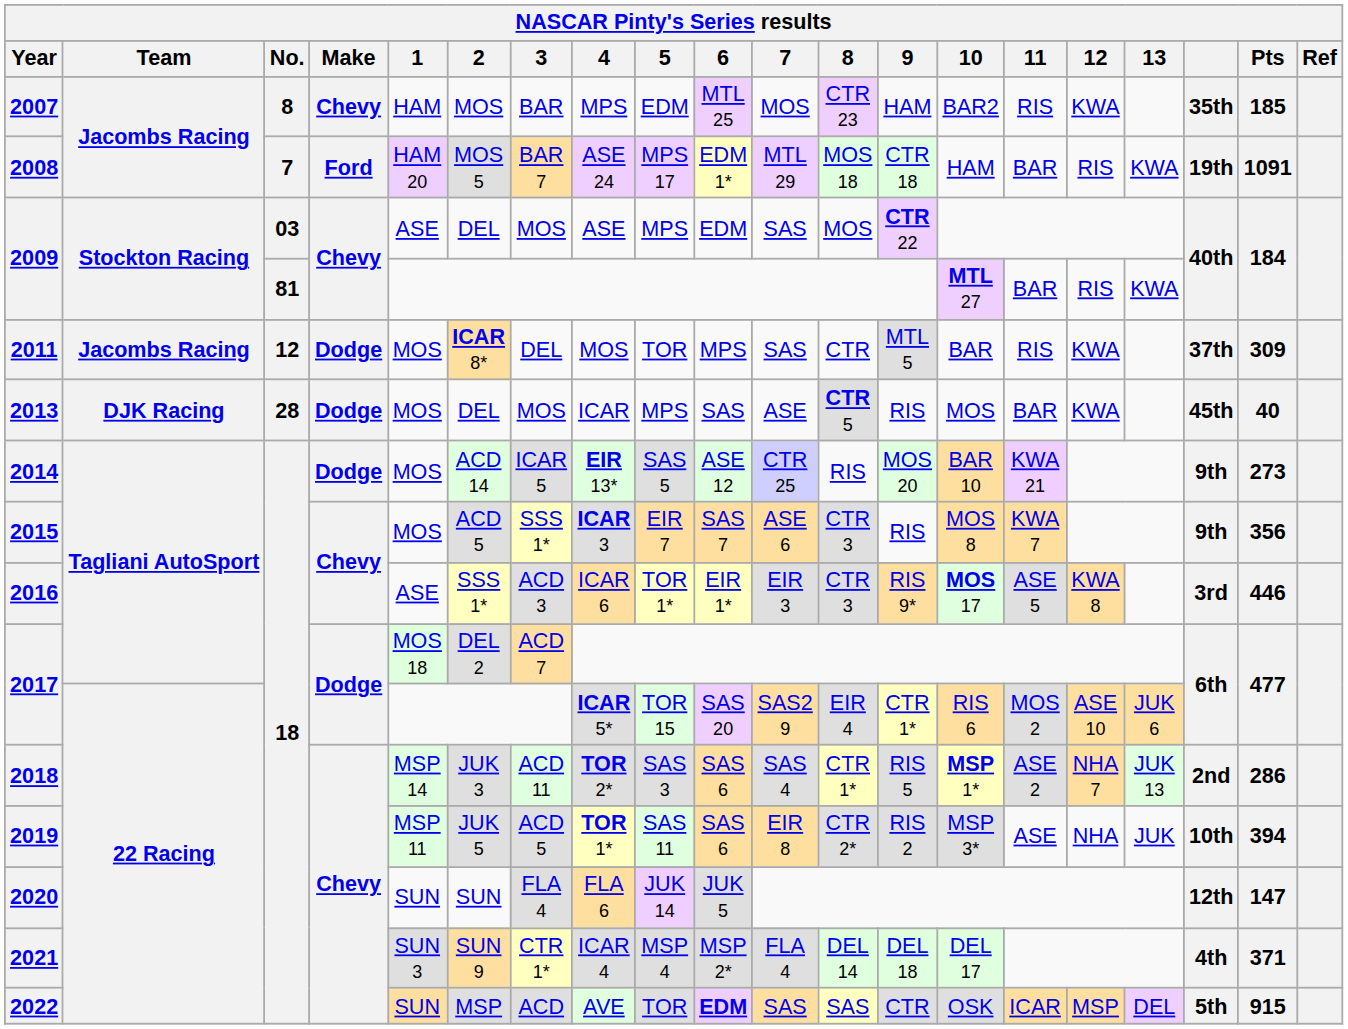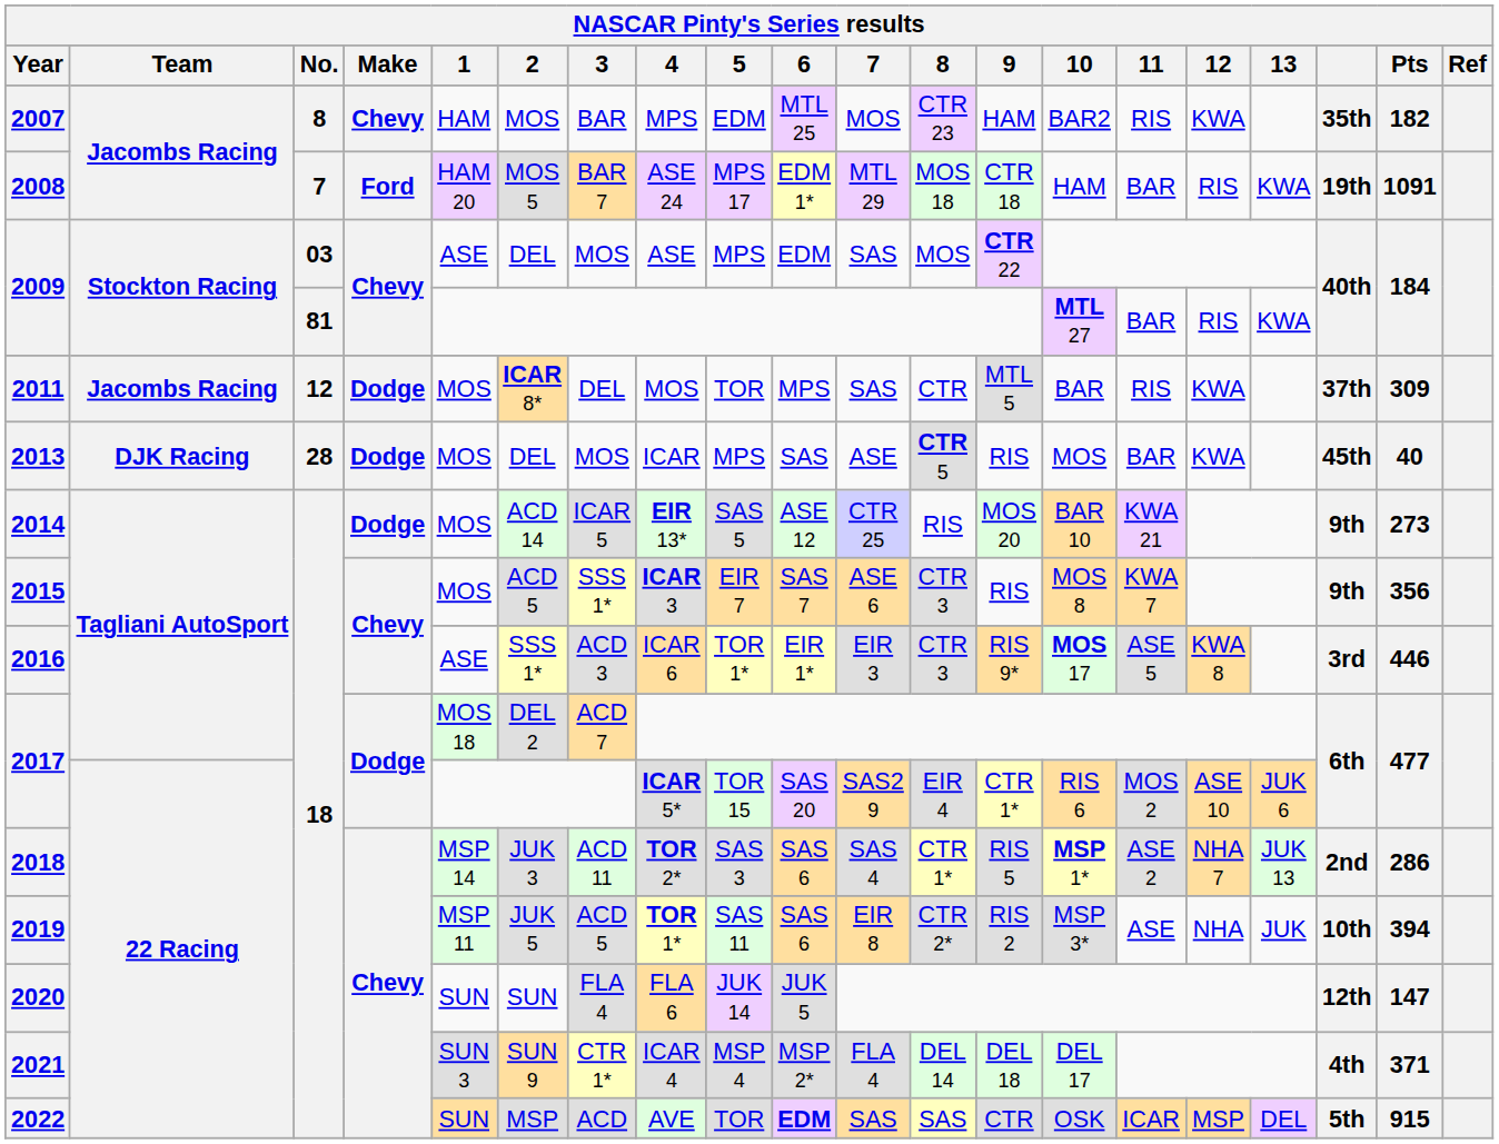 <table class="wikitable" style="text-align:center; font-size:75%">
 <tr>
 <th colspan=45><a href='#'>NASCAR Pinty's Series</a> results</th>
 </tr>
 <tr>
 <th>Year</th>
 <th>Team</th>
 <th>No.</th>
 <th>Make</th>
 <th>1</th>
 <th>2</th>
 <th>3</th>
 <th>4</th>
 <th>5</th>
 <th>6</th>
 <th>7</th>
 <th>8</th>
 <th>9</th>
 <th>10</th>
 <th>11</th>
 <th>12</th>
 <th>13</th>
 <th></th>
 <th>Pts</th>
 <th>Ref</th>
 </tr>
 <tr>
 <th><a href='#'>2007</a></th>
 <th rowspan=2><a href='#'>Jacombs Racing</a></th>
 <th>8</th>
 <th><a href='#'>Chevy</a></th>
 <td><a href='#'>HAM</a></td>
 <td><a href='#'>MOS</a></td>
 <td><a href='#'>BAR</a></td>
 <td><a href='#'>MPS</a></td>
 <td><a href='#'>EDM</a></td>
 <td style="background:#EFCFFF;"><a href='#'>MTL</a><br><small>25</small></td>
 <td><a href='#'>MOS</a></td>
 <td style="background:#EFCFFF;"><a href='#'>CTR</a><br><small>23</small></td>
 <td><a href='#'>HAM</a></td>
 <td><a href='#'>BAR2</a></td>
 <td><a href='#'>RIS</a></td>
 <td><a href='#'>KWA</a></td>
 <td></td>
 <th>35th</th>
-<th>185</th>
+<th>182</th>
 <th></th>
 </tr>
 <tr>
 <th><a href='#'>2008</a></th>
 <th>7</th>
 <th><a href='#'>Ford</a></th>
 <td style="background:#EFCFFF;"><a href='#'>HAM</a><br><small>20</small></td>
 <td style="background:#DFDFDF;"><a href='#'>MOS</a><br><small>5</small></td>
 <td style="background:#FFDF9F;"><a href='#'>BAR</a><br><small>7</small></td>
 <td style="background:#EFCFFF;"><a href='#'>ASE</a><br><small>24</small></td>
 <td style="background:#EFCFFF;"><a href='#'>MPS</a><br><small>17</small></td>
 <td style="background:#FFFFBF;"><a href='#'>EDM</a><br><small>1*</small></td>
 <td style="background:#EFCFFF;"><a href='#'>MTL</a><br><small>29</small></td>
 <td style="background:#DFFFDF;"><a href='#'>MOS</a><br><small>18</small></td>
 <td style="background:#DFFFDF;"><a href='#'>CTR</a><br><small>18</small></td>
 <td><a href='#'>HAM</a></td>
 <td><a href='#'>BAR</a></td>
 <td><a href='#'>RIS</a></td>
 <td><a href='#'>KWA</a></td>
 <th>19th</th>
 <th>1091</th>
 <th></th>
 </tr>
 <tr>
 <th rowspan=2><a href='#'>2009</a></th>
 <th rowspan=2><a href='#'>Stockton Racing</a></th>
 <th>03</th>
 <th rowspan=2><a href='#'>Chevy</a></th>
 <td><a href='#'>ASE</a></td>
 <td><a href='#'>DEL</a></td>
 <td><a href='#'>MOS</a></td>
 <td><a href='#'>ASE</a></td>
 <td><a href='#'>MPS</a></td>
 <td><a href='#'>EDM</a></td>
 <td><a href='#'>SAS</a></td>
 <td><a href='#'>MOS</a></td>
 <td style="background:#EFCFFF;"><strong><a href='#'>CTR</a></strong><br><small>22</small></td>
 <td colspan=4></td>
 <th rowspan=2>40th</th>
 <th rowspan=2>184</th>
 <th rowspan=2></th>
 </tr>
 <tr>
 <th>81</th>
 <td colspan=9></td>
 <td style="background:#EFCFFF;"><strong><a href='#'>MTL</a></strong><br><small>27</small></td>
 <td><a href='#'>BAR</a></td>
 <td><a href='#'>RIS</a></td>
 <td><a href='#'>KWA</a></td>
 </tr>
 <tr>
 <th><a href='#'>2011</a></th>
 <th><a href='#'>Jacombs Racing</a></th>
 <th>12</th>
 <th><a href='#'>Dodge</a></th>
 <td><a href='#'>MOS</a></td>
 <td style="background:#FFDF9F;"><strong><a href='#'>ICAR</a></strong><br><small>8*</small></td>
 <td><a href='#'>DEL</a></td>
 <td><a href='#'>MOS</a></td>
 <td><a href='#'>TOR</a></td>
 <td><a href='#'>MPS</a></td>
 <td><a href='#'>SAS</a></td>
 <td><a href='#'>CTR</a></td>
 <td style="background:#DFDFDF;"><a href='#'>MTL</a><br><small>5</small></td>
 <td><a href='#'>BAR</a></td>
 <td><a href='#'>RIS</a></td>
 <td><a href='#'>KWA</a></td>
 <td></td>
 <th>37th</th>
 <th>309</th>
 <th></th>
 </tr>
 <tr>
 <th><a href='#'>2013</a></th>
 <th><a href='#'>DJK Racing</a></th>
 <th>28</th>
 <th><a href='#'>Dodge</a></th>
 <td><a href='#'>MOS</a></td>
 <td><a href='#'>DEL</a></td>
 <td><a href='#'>MOS</a></td>
 <td><a href='#'>ICAR</a></td>
 <td><a href='#'>MPS</a></td>
 <td><a href='#'>SAS</a></td>
 <td><a href='#'>ASE</a></td>
 <td style="background:#DFDFDF;"><strong><a href='#'>CTR</a></strong><br><small>5</small></td>
 <td><a href='#'>RIS</a></td>
 <td><a href='#'>MOS</a></td>
 <td><a href='#'>BAR</a></td>
 <td><a href='#'>KWA</a></td>
 <td></td>
 <th>45th</th>
 <th>40</th>
 <th></th>
 </tr>
 <tr>
 <th><a href='#'>2014</a></th>
 <th rowspan=4 nowrap><a href='#'>Tagliani AutoSport</a></th>
 <th rowspan=10>18</th>
 <th><a href='#'>Dodge</a></th>
 <td><a href='#'>MOS</a></td>
 <td style="background:#DFFFDF;"><a href='#'>ACD</a><br><small>14</small></td>
 <td style="background:#DFDFDF;"><a href='#'>ICAR</a><br><small>5</small></td>
 <td style="background:#DFFFDF;"><strong><a href='#'>EIR</a></strong><br><small>13*</small></td>
 <td style="background:#DFDFDF;"><a href='#'>SAS</a><br><small>5</small></td>
 <td style="background:#DFFFDF;"><a href='#'>ASE</a><br><small>12</small></td>
 <td style="background:#CFCFFF;"><a href='#'>CTR</a><br><small>25</small></td>
 <td><a href='#'>RIS</a></td>
 <td style="background:#DFFFDF;"><a href='#'>MOS</a><br><small>20</small></td>
 <td style="background:#FFDF9F;"><a href='#'>BAR</a><br><small>10</small></td>
 <td style="background:#EFCFFF;"><a href='#'>KWA</a><br><small>21</small></td>
 <td colspan=2></td>
 <th>9th</th>
 <th>273</th>
 <th></th>
 </tr>
 <tr>
 <th><a href='#'>2015</a></th>
 <th rowspan=2><a href='#'>Chevy</a></th>
 <td><a href='#'>MOS</a></td>
 <td style="background:#DFDFDF;"><a href='#'>ACD</a><br><small>5</small></td>
 <td style="background:#FFFFBF;"><a href='#'>SSS</a><br><small>1*</small></td>
 <td style="background:#DFDFDF;"><strong><a href='#'>ICAR</a></strong><br><small>3</small></td>
 <td style="background:#FFDF9F;"><a href='#'>EIR</a><br><small>7</small></td>
 <td style="background:#FFDF9F;"><a href='#'>SAS</a><br><small>7</small></td>
 <td style="background:#FFDF9F;"><a href='#'>ASE</a><br><small>6</small></td>
 <td style="background:#DFDFDF;"><a href='#'>CTR</a><br><small>3</small></td>
 <td><a href='#'>RIS</a></td>
 <td style="background:#FFDF9F;"><a href='#'>MOS</a><br><small>8</small></td>
 <td style="background:#FFDF9F;"><a href='#'>KWA</a><br><small>7</small></td>
 <td colspan=2></td>
 <th>9th</th>
 <th>356</th>
 <th></th>
 </tr>
 <tr>
 <th><a href='#'>2016</a></th>
 <td><a href='#'>ASE</a></td>
 <td style="background:#FFFFBF;"><a href='#'>SSS</a><br><small>1*</small></td>
 <td style="background:#DFDFDF;"><a href='#'>ACD</a><br><small>3</small></td>
 <td style="background:#FFDF9F;"><a href='#'>ICAR</a><br><small>6</small></td>
 <td style="background:#FFFFBF;"><a href='#'>TOR</a><br><small>1*</small></td>
 <td style="background:#FFFFBF;"><a href='#'>EIR</a><br><small>1*</small></td>
 <td style="background:#DFDFDF;"><a href='#'>EIR</a><br><small>3</small></td>
 <td style="background:#DFDFDF;"><a href='#'>CTR</a><br><small>3</small></td>
 <td style="background:#FFDF9F;"><a href='#'>RIS</a><br><small>9*</small></td>
 <td style="background:#DFFFDF;"><strong><a href='#'>MOS</a></strong><br><small>17</small></td>
 <td style="background:#DFDFDF;"><a href='#'>ASE</a><br><small>5</small></td>
 <td style="background:#FFDF9F;"><a href='#'>KWA</a><br><small>8</small></td>
 <td></td>
 <th>3rd</th>
 <th>446</th>
 <th></th>
 </tr>
 <tr>
 <th rowspan=2><a href='#'>2017</a></th>
 <th rowspan=2><a href='#'>Dodge</a></th>
 <td style="background:#DFFFDF;"><a href='#'>MOS</a><br><small>18</small></td>
 <td style="background:#DFDFDF;"><a href='#'>DEL</a><br><small>2</small></td>
 <td style="background:#FFDF9F;"><a href='#'>ACD</a><br><small>7</small></td>
 <td colspan=10></td>
 <th rowspan=2>6th</th>
 <th rowspan=2>477</th>
 <th rowspan=2></th>
 </tr>
 <tr>
 <th rowspan=6><a href='#'>22 Racing</a></th>
 <td colspan=3></td>
 <td style="background:#DFDFDF;"><strong><a href='#'>ICAR</a></strong><br><small>5*</small></td>
 <td style="background:#DFFFDF;"><a href='#'>TOR</a><br><small>15</small></td>
 <td style="background:#EFCFFF;"><a href='#'>SAS</a><br><small>20</small></td>
 <td style="background:#FFDF9F;"><a href='#'>SAS2</a><br><small>9</small></td>
 <td style="background:#DFDFDF;"><a href='#'>EIR</a><br><small>4</small></td>
 <td style="background:#FFFFBF;"><a href='#'>CTR</a><br><small>1*</small></td>
 <td style="background:#FFDF9F;"><a href='#'>RIS</a><br><small>6</small></td>
 <td style="background:#DFDFDF;"><a href='#'>MOS</a><br><small>2</small></td>
 <td style="background:#FFDF9F;"><a href='#'>ASE</a><br><small>10</small></td>
 <td style="background:#FFDF9F;"><a href='#'>JUK</a><br><small>6</small></td>
 </tr>
 <tr>
 <th><a href='#'>2018</a></th>
 <th rowspan=5><a href='#'>Chevy</a></th>
 <td style="background:#DFFFDF;"><a href='#'>MSP</a><br><small>14</small></td>
 <td style="background:#DFDFDF;"><a href='#'>JUK</a><br><small>3</small></td>
 <td style="background:#DFFFDF;"><a href='#'>ACD</a><br><small>11</small></td>
 <td style="background:#DFDFDF;"><strong><a href='#'>TOR</a></strong><br><small>2*</small></td>
 <td style="background:#DFDFDF;"><a href='#'>SAS</a><br><small>3</small></td>
 <td style="background:#FFDF9F;"><a href='#'>SAS</a><br><small>6</small></td>
 <td style="background:#DFDFDF;"><a href='#'>SAS</a><br><small>4</small></td>
 <td style="background:#FFFFBF;"><a href='#'>CTR</a><br><small>1*</small></td>
 <td style="background:#DFDFDF;"><a href='#'>RIS</a><br><small>5</small></td>
 <td style="background:#FFFFBF;"><strong><a href='#'>MSP</a></strong><br><small>1*</small></td>
 <td style="background:#DFDFDF;"><a href='#'>ASE</a><br><small>2</small></td>
 <td style="background:#FFDF9F;"><a href='#'>NHA</a><br><small>7</small></td>
 <td style="background:#DFFFDF;"><a href='#'>JUK</a><br><small>13</small></td>
 <th>2nd</th>
 <th>286</th>
 <th></th>
 </tr>
 <tr>
 <th><a href='#'>2019</a></th>
 <td style="background:#DFFFDF;"><a href='#'>MSP</a><br><small>11</small></td>
 <td style="background:#DFDFDF;"><a href='#'>JUK</a><br><small>5</small></td>
 <td style="background:#DFDFDF;"><a href='#'>ACD</a><br><small>5</small></td>
 <td style="background:#FFFFBF;"><strong><a href='#'>TOR</a></strong><br><small>1*</small></td>
 <td style="background:#DFFFDF;"><a href='#'>SAS</a><br><small>11</small></td>
 <td style="background:#FFDF9F;"><a href='#'>SAS</a><br><small>6</small></td>
 <td style="background:#FFDF9F;"><a href='#'>EIR</a><br><small>8</small></td>
 <td style="background:#DFDFDF;"><a href='#'>CTR</a><br><small>2*</small></td>
 <td style="background:#DFDFDF;"><a href='#'>RIS</a><br><small>2</small></td>
 <td style="background:#DFDFDF;"><a href='#'>MSP</a><br><small>3*</small></td>
 <td><a href='#'>ASE</a></td>
 <td><a href='#'>NHA</a></td>
 <td><a href='#'>JUK</a></td>
 <th>10th</th>
 <th>394</th>
 <th></th>
 </tr>
 <tr>
 <th><a href='#'>2020</a></th>
 <td><a href='#'>SUN</a></td>
 <td><a href='#'>SUN</a></td>
 <td style="background:#DFDFDF;"><a href='#'>FLA</a><br><small>4</small></td>
 <td style="background:#FFDF9F;"><a href='#'>FLA</a><br><small>6</small></td>
 <td style="background:#EFCFFF;"><a href='#'>JUK</a><br><small>14</small></td>
 <td style="background:#DFDFDF;"><a href='#'>JUK</a><br><small>5</small></td>
 <td colspan=7></td>
 <th>12th</th>
 <th>147</th>
 <th></th>
 </tr>
 <tr>
 <th><a href='#'>2021</a></th>
 <td style="background:#DFDFDF;"><a href='#'>SUN</a><br><small>3</small></td>
 <td style="background:#FFDF9F;"><a href='#'>SUN</a><br><small>9</small></td>
 <td style="background:#FFFFBF;"><a href='#'>CTR</a><br><small>1*</small></td>
 <td style="background:#DFDFDF;"><a href='#'>ICAR</a><br><small>4</small></td>
 <td style="background:#DFDFDF;"><a href='#'>MSP</a><br><small>4</small></td>
 <td style="background:#DFDFDF;"><a href='#'>MSP</a><br><small>2*</small></td>
 <td style="background:#DFDFDF;"><a href='#'>FLA</a><br><small>4</small></td>
 <td style="background:#DFFFDF;"><a href='#'>DEL</a><br><small>14</small></td>
 <td style="background:#DFFFDF;"><a href='#'>DEL</a><br><small>18</small></td>
 <td style="background:#DFFFDF;"><a href='#'>DEL</a><br><small>17</small></td>
 <td colspan=3></td>
 <th>4th</th>
 <th>371</th>
 <th></th>
 </tr>
 <tr>
 <th><a href='#'>2022</a></th>
 <td style="background:#FFDF9F;"><a href='#'>SUN</a><br></td>
 <td style="background:#DFDFDF;"><a href='#'>MSP</a><br></td>
 <td style="background:#DFDFDF;"><a href='#'>ACD</a><br></td>
 <td style="background:#DFFFDF;"><a href='#'>AVE</a><br></td>
 <td style="background:#DFDFDF;"><a href='#'>TOR</a><br></td>
 <td style="background:#EFCFFF;"><strong><a href='#'>EDM</a></strong><br></td>
 <td style="background:#FFDF9F;"><a href='#'>SAS</a><br></td>
 <td style="background:#FFFFBF;"><a href='#'>SAS</a><br></td>
 <td style="background:#DFDFDF;"><a href='#'>CTR</a><br></td>
 <td style="background:#DFDFDF;"><a href='#'>OSK</a><br></td>
 <td style="background:#FFDF9F;"><a href='#'>ICAR</a><br></td>
 <td style="background:#FFDF9F;"><a href='#'>MSP</a><br></td>
 <td style="background:#EFCFFF;"><a href='#'>DEL</a><br></td>
 <th>5th</th>
 <th>915</th>
 <th></th>
 </tr>
 </table>
